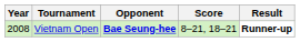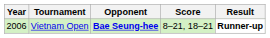 <table class="sortable wikitable" style="font-size: 90%;">
 <tr>
 <th>Year</th>
 <th>Tournament</th>
 <th>Opponent</th>
 <th>Score</th>
 <th>Result</th>
 </tr>
 <tr style="background:#D4F1C5">
-<td align="center">2008</td>
+<td align="center">2006</td>
 <td align="left"><a href='#'>Vietnam Open</a></td>
 <td align="left"><strong> <a href='#'>Bae Seung-hee</a></strong></td>
 <td align="left">8–21, 18–21</td>
 <td style="text-align:left; background:white"> <strong>Runner-up</strong></td>
 </tr>
 </table>
